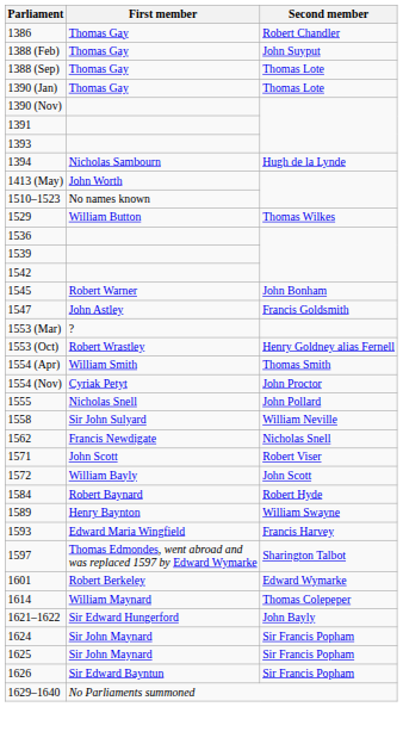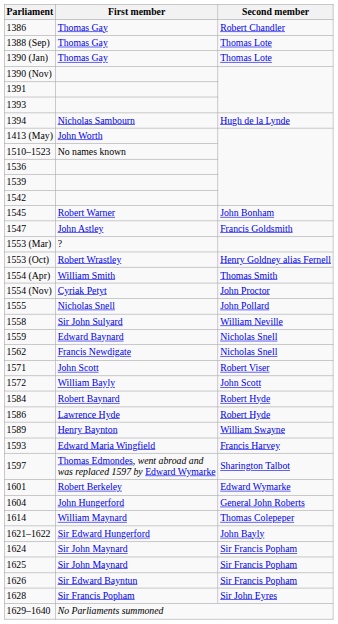 <table class="wikitable">
 <tr>
 <th>Parliament</th>
 <th>First member</th>
 <th>Second member</th>
 </tr>
 <tr>
 <td>1386</td>
 <td><a href='#'>Thomas Gay</a></td>
 <td><a href='#'>Robert Chandler</a></td>
-</tr>
-<tr>
-<td>1388 (Feb)</td>
-<td><a href='#'>Thomas Gay</a></td>
-<td><a href='#'>John Suyput</a></td>
 </tr>
 <tr>
 <td>1388 (Sep)</td>
 <td><a href='#'>Thomas Gay</a></td>
 <td><a href='#'>Thomas Lote</a></td>
 </tr>
 <tr>
 <td>1390 (Jan)</td>
 <td><a href='#'>Thomas Gay</a></td>
 <td><a href='#'>Thomas Lote</a></td>
 </tr>
 <tr>
 <td>1390 (Nov)</td>
 <td></td>
 </tr>
 <tr>
 <td>1391</td>
 <td></td>
 </tr>
 <tr>
 <td>1393</td>
 <td></td>
 </tr>
 <tr>
 <td>1394</td>
 <td><a href='#'>Nicholas Sambourn</a></td>
 <td><a href='#'>Hugh de la Lynde</a></td>
 </tr>
 <tr>
 <td>1413 (May)</td>
 <td><a href='#'>John Worth</a></td>
 </tr>
 <tr>
 <td>1510–1523</td>
 <td>No names known</td>
-</tr>
-<tr>
-<td>1529</td>
-<td><a href='#'>William Button</a></td>
-<td><a href='#'>Thomas Wilkes</a></td>
 </tr>
 <tr>
 <td>1536</td>
 <td></td>
 </tr>
 <tr>
 <td>1539</td>
 <td></td>
 </tr>
 <tr>
 <td>1542</td>
 <td></td>
 </tr>
 <tr>
 <td>1545</td>
 <td><a href='#'>Robert Warner</a></td>
 <td><a href='#'>John Bonham</a></td>
 </tr>
 <tr>
 <td>1547</td>
 <td><a href='#'>John Astley</a></td>
 <td><a href='#'>Francis Goldsmith</a></td>
 </tr>
 <tr>
 <td>1553 (Mar)</td>
 <td>?</td>
 </tr>
 <tr>
 <td>1553 (Oct)</td>
 <td><a href='#'>Robert Wrastley</a></td>
 <td><a href='#'>Henry Goldney alias Fernell</a></td>
 </tr>
 <tr>
 <td>1554 (Apr)</td>
 <td><a href='#'>William Smith</a></td>
 <td><a href='#'>Thomas Smith</a></td>
 </tr>
 <tr>
 <td>1554 (Nov)</td>
 <td><a href='#'>Cyriak Petyt</a></td>
 <td><a href='#'>John Proctor</a></td>
 </tr>
 <tr>
 <td>1555</td>
 <td><a href='#'>Nicholas Snell</a></td>
 <td><a href='#'>John Pollard</a></td>
 </tr>
 <tr>
 <td>1558</td>
 <td><a href='#'>Sir John Sulyard</a></td>
 <td><a href='#'>William Neville</a></td>
 </tr>
 <tr>
+<td>1559</td>
+<td><a href='#'>Edward Baynard</a></td>
+<td><a href='#'>Nicholas Snell</a></td>
+</tr>
+<tr>
 <td>1562</td>
 <td><a href='#'>Francis Newdigate</a></td>
 <td><a href='#'>Nicholas Snell</a></td>
 </tr>
 <tr>
 <td>1571</td>
 <td><a href='#'>John Scott</a></td>
 <td><a href='#'>Robert Viser</a></td>
 </tr>
 <tr>
 <td>1572</td>
 <td><a href='#'>William Bayly</a></td>
 <td><a href='#'>John Scott</a></td>
 </tr>
 <tr>
 <td>1584</td>
 <td><a href='#'>Robert Baynard</a></td>
+<td><a href='#'>Robert Hyde</a></td>
+</tr>
+<tr>
+<td>1586</td>
+<td><a href='#'>Lawrence Hyde</a></td>
 <td><a href='#'>Robert Hyde</a></td>
 </tr>
 <tr>
 <td>1589</td>
 <td><a href='#'>Henry Baynton</a></td>
 <td><a href='#'>William Swayne</a></td>
 </tr>
 <tr>
 <td>1593</td>
 <td><a href='#'>Edward Maria Wingfield</a></td>
 <td><a href='#'>Francis Harvey</a></td>
 </tr>
 <tr>
 <td>1597</td>
 <td><a href='#'>Thomas Edmondes</a>, <em>went abroad and <br> was replaced 1597 by</em> <a href='#'>Edward Wymarke</a></td>
 <td><a href='#'>Sharington Talbot</a></td>
 </tr>
 <tr>
 <td>1601</td>
 <td><a href='#'>Robert Berkeley</a></td>
 <td><a href='#'>Edward Wymarke</a></td>
+</tr>
+<tr>
+<td>1604</td>
+<td><a href='#'>John Hungerford</a></td>
+<td><a href='#'>General John Roberts</a></td>
 </tr>
 <tr>
 <td>1614</td>
 <td><a href='#'>William Maynard</a></td>
 <td><a href='#'>Thomas Colepeper</a></td>
 </tr>
 <tr>
 <td>1621–1622</td>
 <td><a href='#'>Sir Edward Hungerford</a></td>
 <td><a href='#'>John Bayly</a></td>
 </tr>
 <tr>
 <td>1624</td>
 <td><a href='#'>Sir John Maynard</a></td>
 <td><a href='#'>Sir Francis Popham</a></td>
 </tr>
 <tr>
 <td>1625</td>
 <td><a href='#'>Sir John Maynard</a></td>
 <td><a href='#'>Sir Francis Popham</a></td>
 </tr>
 <tr>
 <td>1626</td>
 <td><a href='#'>Sir Edward Bayntun</a></td>
 <td><a href='#'>Sir Francis Popham</a></td>
 </tr>
 <tr>
+<td>1628</td>
+<td><a href='#'>Sir Francis Popham</a></td>
+<td><a href='#'>Sir John Eyres</a></td>
+</tr>
+<tr>
 <td>1629–1640</td>
 <td colspan = "2"><em>No Parliaments summoned</em></td>
 </tr>
 </table>
